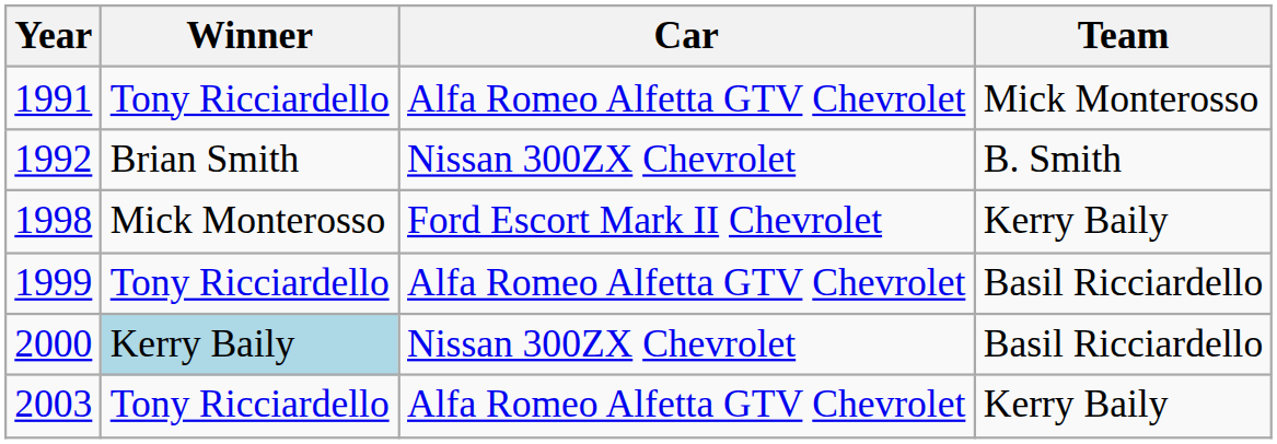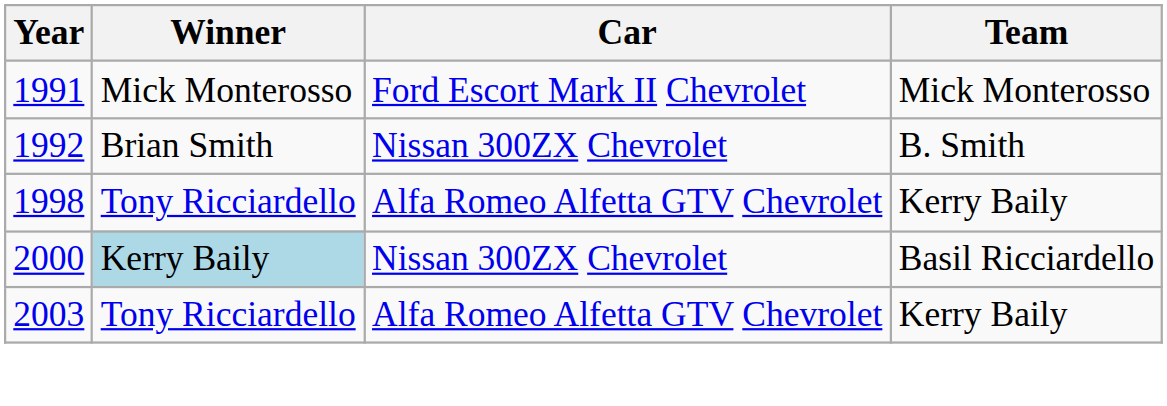 <table class="wikitable">
 <tr style="font-weight:bold">
 <th>Year</th>
 <th>Winner</th>
 <th>Car</th>
 <th>Team</th>
 </tr>
 <tr>
 <td><a href='#'>1991</a></td>
-<td> <a href='#'>Tony Ricciardello</a></td>
-<td><a href='#'>Alfa Romeo Alfetta GTV</a> <a href='#'>Chevrolet</a></td>
+<td> Mick Monterosso</td>
+<td><a href='#'>Ford Escort Mark II</a> <a href='#'>Chevrolet</a></td>
 <td>Mick Monterosso</td>
 </tr>
 <tr>
 <td><a href='#'>1992</a></td>
 <td> Brian Smith</td>
 <td><a href='#'>Nissan 300ZX</a> <a href='#'>Chevrolet</a></td>
 <td>B. Smith</td>
 </tr>
 <tr>
 <td><a href='#'>1998</a></td>
-<td> Mick Monterosso</td>
-<td><a href='#'>Ford Escort Mark II</a> <a href='#'>Chevrolet</a></td>
-<td>Kerry Baily</td>
-</tr>
-<tr>
-<td><a href='#'>1999</a></td>
 <td> <a href='#'>Tony Ricciardello</a></td>
 <td><a href='#'>Alfa Romeo Alfetta GTV</a> <a href='#'>Chevrolet</a></td>
-<td>Basil Ricciardello</td>
+<td>Kerry Baily</td>
 </tr>
 <tr>
 <td><a href='#'>2000</a></td>
 <td style="background: lightblue;"> Kerry Baily</td>
 <td><a href='#'>Nissan 300ZX</a> <a href='#'>Chevrolet</a></td>
 <td>Basil Ricciardello</td>
 </tr>
 <tr>
 <td><a href='#'>2003</a></td>
 <td> <a href='#'>Tony Ricciardello</a></td>
 <td><a href='#'>Alfa Romeo Alfetta GTV</a> <a href='#'>Chevrolet</a></td>
 <td>Kerry Baily</td>
 </tr>
 </table>
